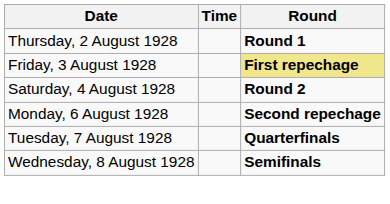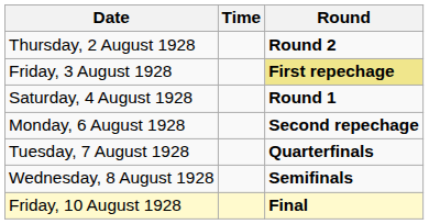 <table class="wikitable">
 <tr>
 <th>Date</th>
 <th>Time</th>
 <th>Round</th>
 </tr>
 <tr>
 <td>Thursday, 2 August 1928</td>
 <td></td>
-<td><strong>Round 1</strong></td>
+<td><strong>Round 2</strong></td>
 </tr>
 <tr>
 <td>Friday, 3 August 1928</td>
 <td></td>
 <td style="background: khaki;"><strong>First repechage</strong></td>
 </tr>
 <tr>
 <td>Saturday, 4 August 1928</td>
 <td></td>
-<td><strong>Round 2</strong></td>
+<td><strong>Round 1</strong></td>
 </tr>
 <tr>
 <td>Monday, 6 August 1928</td>
 <td></td>
 <td><strong>Second repechage</strong></td>
 </tr>
 <tr>
 <td>Tuesday, 7 August 1928</td>
 <td></td>
 <td><strong>Quarterfinals</strong></td>
 </tr>
 <tr>
 <td>Wednesday, 8 August 1928</td>
 <td></td>
 <td><strong>Semifinals</strong></td>
 </tr>
+<tr style=background:lemonchiffon>
+<td>Friday, 10 August 1928</td>
+<td></td>
+<td><strong>Final</strong></td>
+</tr>
 </table>
